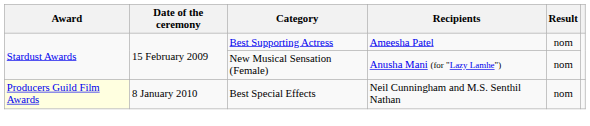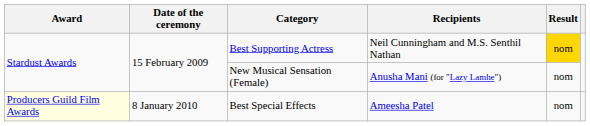 <table class="wikitable plainrowheaders sortable">
 <tr>
 <th scope="col">Award</th>
 <th scope="col">Date of the ceremony</th>
 <th scope="col">Category</th>
 <th scope="col">Recipients</th>
 <th scope="col">Result</th>
 <th class="unsortable" scope="col"></th>
 </tr>
 <tr>
 <td rowspan="2" scope="row"><a href='#'>Stardust Awards</a></td>
 <td rowspan="2">15 February 2009</td>
 <td><a href='#'>Best Supporting Actress</a></td>
-<td><a href='#'>Ameesha Patel</a></td>
-<td align="center">nom</td>
+<td>Neil Cunningham and M.S. Senthil Nathan</td>
+<td align="center" style="background: gold;">nom</td>
 <td rowspan="2"></td>
 </tr>
 <tr>
 <td>New Musical Sensation (Female)</td>
 <td><a href='#'>Anusha Mani</a> <small>(for "<a href='#'>Lazy Lamhe</a>")</small></td>
 <td align="center">nom</td>
 </tr>
 <tr>
 <td style="background: lightyellow;"><a href='#'>Producers Guild Film Awards</a></td>
 <td>8 January 2010</td>
 <td>Best Special Effects</td>
-<td>Neil Cunningham and M.S. Senthil Nathan</td>
+<td><a href='#'>Ameesha Patel</a></td>
 <td align="center">nom</td>
 <td></td>
 </tr>
 </table>
